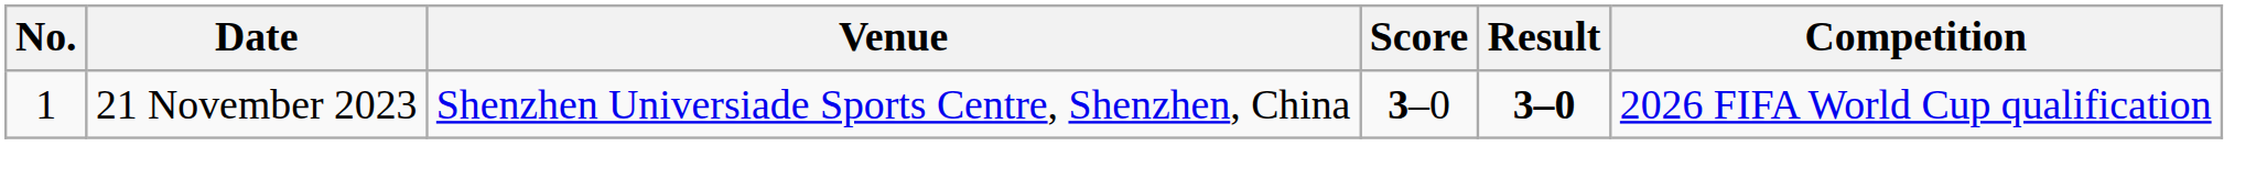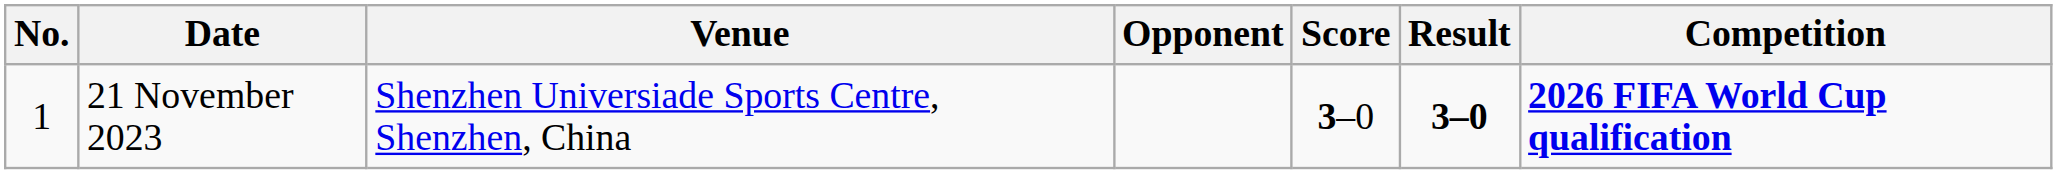 <table class="wikitable">
 <tr>
 <th>No.</th>
 <th>Date</th>
 <th>Venue</th>
+<th>Opponent</th>
 <th>Score</th>
 <th>Result</th>
 <th>Competition</th>
 </tr>
 <tr>
 <td style="text-align:center;">1</td>
 <td>21 November 2023</td>
 <td><a href='#'>Shenzhen Universiade Sports Centre</a>, <a href='#'>Shenzhen</a>, China</td>
+<td></td>
 <td style="text-align:center;"><strong>3</strong>–0</td>
 <td style="text-align:center;"><strong>3–0</strong></td>
-<td><a href='#'>2026 FIFA World Cup qualification</a></td>
+<td><strong><a href='#'>2026 FIFA World Cup qualification</a></strong></td>
 </tr>
 </table>
